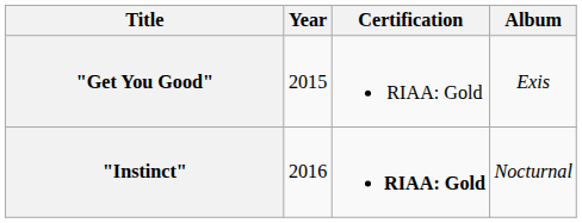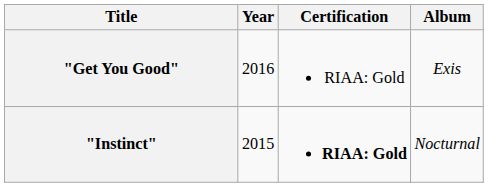 <table class="wikitable plainrowheaders" style="text-align:center;">
 <tr>
 <th scope="col" style="width:14em;">Title</th>
 <th scope="col" style="width:1em;">Year</th>
 <th scope="col">Certification</th>
 <th scope="col">Album</th>
 </tr>
 <tr>
 <th scope="row">"Get You Good"</th>
-<td>2015</td>
+<td>2016</td>
 <td><br><ul><li>RIAA: Gold</li></ul></td>
 <td><em>Exis</em></td>
 </tr>
 <tr>
 <th scope="row">"Instinct"<br></th>
-<td>2016</td>
+<td>2015</td>
 <td><strong><br><ul><li>RIAA: Gold</li></ul></strong></td>
 <td><em>Nocturnal</em></td>
 </tr>
 </table>
